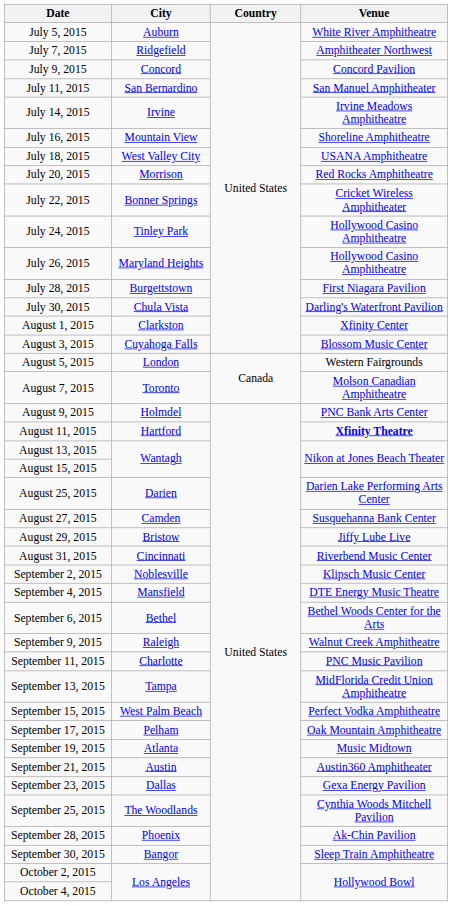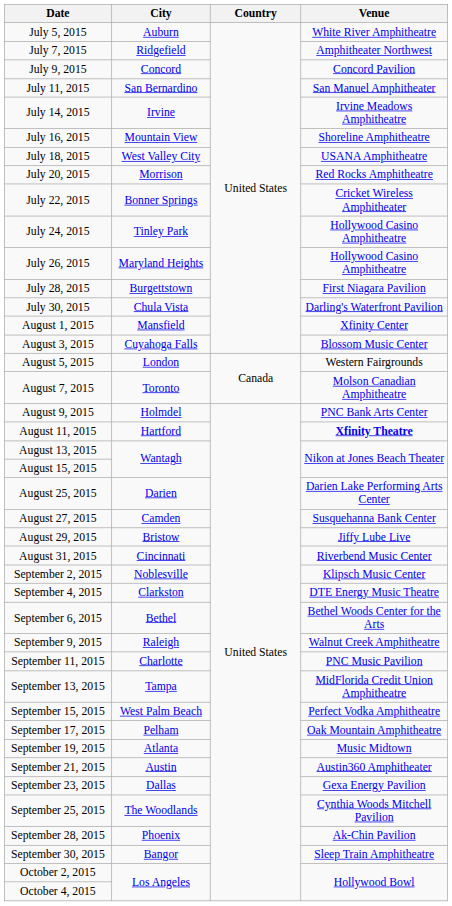 <table class="wikitable" style="text-align:center;">
 <tr>
 <th scope="col" style="width:12em;">Date</th>
 <th scope="col" style="width:10em;">City</th>
 <th scope="col" style="width:10em;">Country</th>
 <th scope="col" style="width:17em;">Venue</th>
 </tr>
 <tr>
 <td>July 5, 2015</td>
 <td><a href='#'>Auburn</a></td>
 <td rowspan="15">United States</td>
 <td><a href='#'>White River Amphitheatre</a></td>
 </tr>
 <tr>
 <td>July 7, 2015</td>
 <td><a href='#'>Ridgefield</a></td>
 <td><a href='#'>Amphitheater Northwest</a></td>
 </tr>
 <tr>
 <td>July 9, 2015</td>
 <td><a href='#'>Concord</a></td>
 <td><a href='#'>Concord Pavilion</a></td>
 </tr>
 <tr>
 <td>July 11, 2015</td>
 <td><a href='#'>San Bernardino</a></td>
 <td><a href='#'>San Manuel Amphitheater</a></td>
 </tr>
 <tr>
 <td>July 14, 2015</td>
 <td><a href='#'>Irvine</a></td>
 <td><a href='#'>Irvine Meadows Amphitheatre</a></td>
 </tr>
 <tr>
 <td>July 16, 2015</td>
 <td><a href='#'>Mountain View</a></td>
 <td><a href='#'>Shoreline Amphitheatre</a></td>
 </tr>
 <tr>
 <td>July 18, 2015</td>
 <td><a href='#'>West Valley City</a></td>
 <td><a href='#'>USANA Amphitheatre</a></td>
 </tr>
 <tr>
 <td>July 20, 2015</td>
 <td><a href='#'>Morrison</a></td>
 <td><a href='#'>Red Rocks Amphitheatre</a></td>
 </tr>
 <tr>
 <td>July 22, 2015</td>
 <td><a href='#'>Bonner Springs</a></td>
 <td><a href='#'>Cricket Wireless Amphitheater</a></td>
 </tr>
 <tr>
 <td>July 24, 2015</td>
 <td><a href='#'>Tinley Park</a></td>
 <td><a href='#'>Hollywood Casino Amphitheatre</a></td>
 </tr>
 <tr>
 <td>July 26, 2015</td>
 <td><a href='#'>Maryland Heights</a></td>
 <td><a href='#'>Hollywood Casino Amphitheatre</a></td>
 </tr>
 <tr>
 <td>July 28, 2015</td>
 <td><a href='#'>Burgettstown</a></td>
 <td><a href='#'>First Niagara Pavilion</a></td>
 </tr>
 <tr>
 <td>July 30, 2015</td>
 <td><a href='#'>Chula Vista</a></td>
 <td><a href='#'>Darling's Waterfront Pavilion</a></td>
 </tr>
 <tr>
 <td>August 1, 2015</td>
-<td><a href='#'>Clarkston</a></td>
+<td><a href='#'>Mansfield</a></td>
 <td><a href='#'>Xfinity Center</a></td>
 </tr>
 <tr>
 <td>August 3, 2015</td>
 <td><a href='#'>Cuyahoga Falls</a></td>
 <td><a href='#'>Blossom Music Center</a></td>
 </tr>
 <tr>
 <td>August 5, 2015</td>
 <td><a href='#'>London</a></td>
 <td rowspan="2">Canada</td>
 <td>Western Fairgrounds</td>
 </tr>
 <tr>
 <td>August 7, 2015</td>
 <td><a href='#'>Toronto</a></td>
 <td><a href='#'>Molson Canadian Amphitheatre</a></td>
 </tr>
 <tr>
 <td>August 9, 2015</td>
 <td><a href='#'>Holmdel</a></td>
 <td rowspan="24">United States</td>
 <td><a href='#'>PNC Bank Arts Center</a></td>
 </tr>
 <tr>
 <td>August 11, 2015</td>
 <td><a href='#'>Hartford</a></td>
 <td><strong><a href='#'>Xfinity Theatre</a></strong></td>
 </tr>
 <tr>
 <td>August 13, 2015</td>
 <td rowspan="2"><a href='#'>Wantagh</a></td>
 <td rowspan="2"><a href='#'>Nikon at Jones Beach Theater</a></td>
 </tr>
 <tr>
 <td>August 15, 2015</td>
 </tr>
 <tr>
 <td>August 25, 2015</td>
 <td><a href='#'>Darien</a></td>
 <td><a href='#'>Darien Lake Performing Arts Center</a></td>
 </tr>
 <tr>
 <td>August 27, 2015</td>
 <td><a href='#'>Camden</a></td>
 <td><a href='#'>Susquehanna Bank Center</a></td>
 </tr>
 <tr>
 <td>August 29, 2015</td>
 <td><a href='#'>Bristow</a></td>
 <td><a href='#'>Jiffy Lube Live</a></td>
 </tr>
 <tr>
 <td>August 31, 2015</td>
 <td><a href='#'>Cincinnati</a></td>
 <td><a href='#'>Riverbend Music Center</a></td>
 </tr>
 <tr>
 <td>September 2, 2015</td>
 <td><a href='#'>Noblesville</a></td>
 <td><a href='#'>Klipsch Music Center</a></td>
 </tr>
 <tr>
 <td>September 4, 2015</td>
-<td><a href='#'>Mansfield</a></td>
+<td><a href='#'>Clarkston</a></td>
 <td><a href='#'>DTE Energy Music Theatre</a></td>
 </tr>
 <tr>
 <td>September 6, 2015</td>
 <td><a href='#'>Bethel</a></td>
 <td><a href='#'>Bethel Woods Center for the Arts</a></td>
 </tr>
 <tr>
 <td>September 9, 2015</td>
 <td><a href='#'>Raleigh</a></td>
 <td><a href='#'>Walnut Creek Amphitheatre</a></td>
 </tr>
 <tr>
 <td>September 11, 2015</td>
 <td><a href='#'>Charlotte</a></td>
 <td><a href='#'>PNC Music Pavilion</a></td>
 </tr>
 <tr>
 <td>September 13, 2015</td>
 <td><a href='#'>Tampa</a></td>
 <td><a href='#'>MidFlorida Credit Union Amphitheatre</a></td>
 </tr>
 <tr>
 <td>September 15, 2015</td>
 <td><a href='#'>West Palm Beach</a></td>
 <td><a href='#'>Perfect Vodka Amphitheatre</a></td>
 </tr>
 <tr>
 <td>September 17, 2015</td>
 <td><a href='#'>Pelham</a></td>
 <td><a href='#'>Oak Mountain Amphitheatre</a></td>
 </tr>
 <tr>
 <td>September 19, 2015</td>
 <td><a href='#'>Atlanta</a></td>
 <td><a href='#'>Music Midtown</a></td>
 </tr>
 <tr>
 <td>September 21, 2015</td>
 <td><a href='#'>Austin</a></td>
 <td><a href='#'>Austin360 Amphitheater</a></td>
 </tr>
 <tr>
 <td>September 23, 2015</td>
 <td><a href='#'>Dallas</a></td>
 <td><a href='#'>Gexa Energy Pavilion</a></td>
 </tr>
 <tr>
 <td>September 25, 2015</td>
 <td><a href='#'>The Woodlands</a></td>
 <td><a href='#'>Cynthia Woods Mitchell Pavilion</a></td>
 </tr>
 <tr>
 <td>September 28, 2015</td>
 <td><a href='#'>Phoenix</a></td>
 <td><a href='#'>Ak-Chin Pavilion</a></td>
 </tr>
 <tr>
 <td>September 30, 2015</td>
 <td><a href='#'>Bangor</a></td>
 <td><a href='#'>Sleep Train Amphitheatre</a></td>
 </tr>
 <tr>
 <td>October 2, 2015</td>
 <td rowspan="2"><a href='#'>Los Angeles</a></td>
 <td rowspan="2"><a href='#'>Hollywood Bowl</a></td>
 </tr>
 <tr>
 <td>October 4, 2015</td>
 </tr>
 </table>
